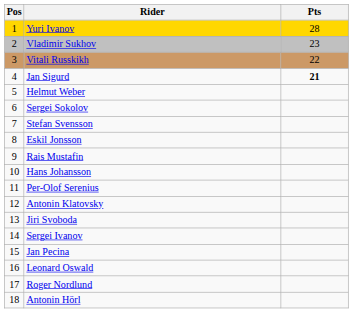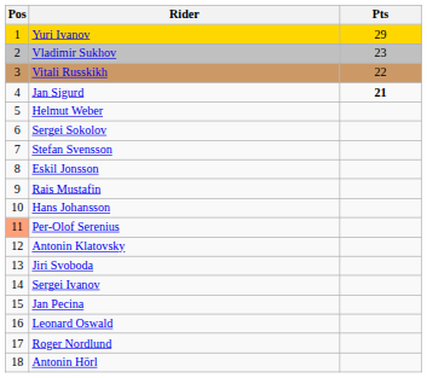 <table class="wikitable" style="font-size: 100%">
 <tr>
 <th width=20>Pos</th>
 <th width=400>Rider</th>
 <th width=100>Pts</th>
 </tr>
 <tr align=center style="background-color: gold;">
 <td>1</td>
 <td align="left"> <a href='#'>Yuri Ivanov</a></td>
-<td>28</td>
+<td>29</td>
 </tr>
 <tr align=center style="background-color: silver;">
 <td>2</td>
 <td align="left"> <a href='#'>Vladimir Sukhov</a></td>
 <td>23</td>
 </tr>
 <tr align=center style="background-color: #cc9966;">
 <td>3</td>
 <td align="left"> <a href='#'>Vitali Russkikh</a></td>
 <td>22</td>
 </tr>
 <tr align=center>
 <td>4</td>
 <td align="left"> <a href='#'>Jan Sigurd</a></td>
 <td><strong>21</strong></td>
 </tr>
 <tr align=center>
 <td>5</td>
 <td align="left"> <a href='#'>Helmut Weber</a></td>
 <td></td>
 </tr>
 <tr align=center>
 <td>6</td>
 <td align="left"> <a href='#'>Sergei Sokolov</a></td>
 <td></td>
 </tr>
 <tr align=center>
 <td>7</td>
 <td align="left"> <a href='#'>Stefan Svensson</a></td>
 <td></td>
 </tr>
 <tr align=center>
 <td>8</td>
 <td align="left"> <a href='#'>Eskil Jonsson</a></td>
 <td></td>
 </tr>
 <tr align=center>
 <td>9</td>
 <td align="left"> <a href='#'>Rais Mustafin</a></td>
 <td></td>
 </tr>
 <tr align=center>
 <td>10</td>
 <td align="left"> <a href='#'>Hans Johansson</a></td>
 <td></td>
 </tr>
 <tr align=center>
-<td>11</td>
+<td style="background: lightsalmon;">11</td>
 <td align="left"> <a href='#'>Per-Olof Serenius</a></td>
 <td></td>
 </tr>
 <tr align=center>
 <td>12</td>
 <td align="left"> <a href='#'>Antonin Klatovsky</a></td>
 <td></td>
 </tr>
 <tr align=center>
 <td>13</td>
 <td align="left"> <a href='#'>Jiri Svoboda</a></td>
 <td></td>
 </tr>
 <tr align=center>
 <td>14</td>
 <td align="left"> <a href='#'>Sergei Ivanov</a></td>
 <td></td>
 </tr>
 <tr align=center>
 <td>15</td>
 <td align="left"> <a href='#'>Jan Pecina</a></td>
 <td></td>
 </tr>
 <tr align=center>
 <td>16</td>
 <td align="left"> <a href='#'>Leonard Oswald</a></td>
 <td></td>
 </tr>
 <tr align=center>
 <td>17</td>
 <td align="left"> <a href='#'>Roger Nordlund</a></td>
 <td></td>
 </tr>
 <tr align=center>
 <td>18</td>
 <td align="left"> <a href='#'>Antonin Hörl</a></td>
 <td></td>
 </tr>
 </table>
